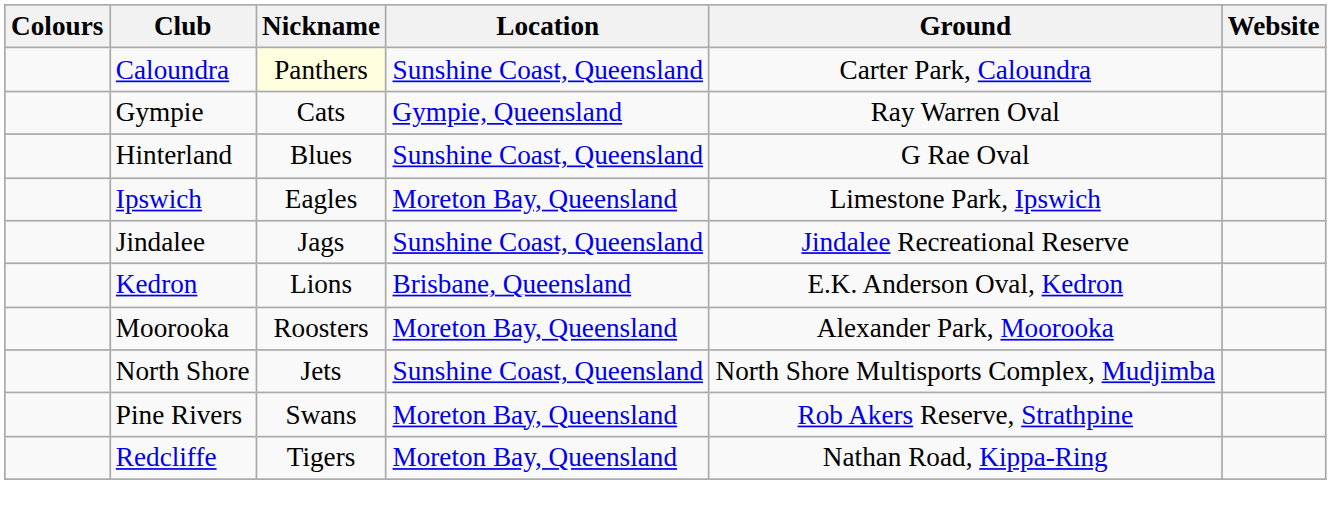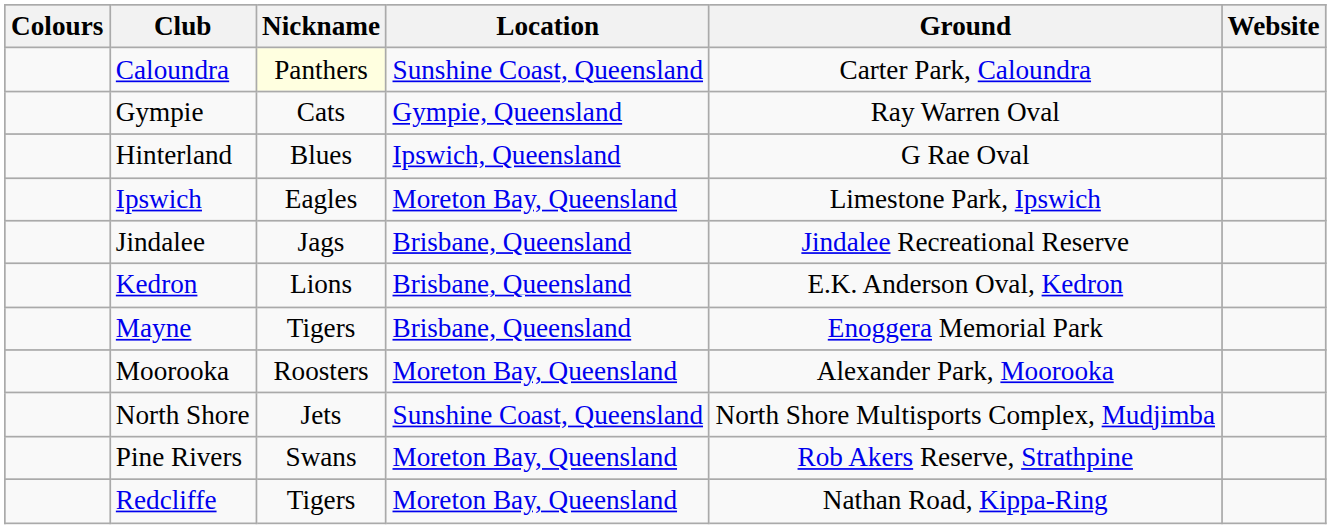 <table class="wikitable sortable">
 <tr>
 <th>Colours</th>
 <th>Club</th>
 <th>Nickname</th>
 <th>Location</th>
 <th>Ground</th>
 <th>Website</th>
 </tr>
 <tr>
 <td style="text-align:center;"></td>
 <td><a href='#'>Caloundra</a></td>
 <td style="background: lightyellow; text-align:center;">Panthers</td>
 <td><a href='#'>Sunshine Coast, Queensland</a></td>
 <td style="text-align:center;">Carter Park, <a href='#'>Caloundra</a></td>
 <td></td>
 </tr>
 <tr>
 <td></td>
 <td>Gympie</td>
 <td style="text-align:center;">Cats</td>
 <td><a href='#'>Gympie, Queensland</a></td>
 <td style="text-align:center;">Ray Warren Oval</td>
 <td></td>
 </tr>
 <tr>
 <td style="text-align:center;"></td>
 <td>Hinterland</td>
 <td style="text-align:center;">Blues</td>
-<td><a href='#'>Sunshine Coast, Queensland</a></td>
+<td><a href='#'>Ipswich, Queensland</a></td>
 <td style="text-align:center;">G Rae Oval</td>
 <td></td>
 </tr>
 <tr>
 <td style="text-align:center;"></td>
 <td><a href='#'>Ipswich</a></td>
 <td style="text-align:center;">Eagles</td>
 <td><a href='#'>Moreton Bay, Queensland</a></td>
 <td style="text-align:center;">Limestone Park, <a href='#'>Ipswich</a></td>
 <td></td>
 </tr>
 <tr>
 <td style="text-align:center;"></td>
 <td>Jindalee</td>
 <td style="text-align:center;">Jags</td>
-<td><a href='#'>Sunshine Coast, Queensland</a></td>
+<td><a href='#'>Brisbane, Queensland</a></td>
 <td style="text-align:center;"><a href='#'>Jindalee</a> Recreational Reserve</td>
 <td></td>
 </tr>
 <tr>
 <td style="text-align:center;"></td>
 <td><a href='#'>Kedron</a></td>
 <td style="text-align:center;">Lions</td>
 <td><a href='#'>Brisbane, Queensland</a></td>
 <td style="text-align:center;">E.K. Anderson Oval, <a href='#'>Kedron</a></td>
+<td></td>
+</tr>
+<tr>
+<td style="text-align:center;"></td>
+<td><a href='#'>Mayne</a></td>
+<td style="text-align:center;">Tigers</td>
+<td><a href='#'>Brisbane, Queensland</a></td>
+<td style="text-align:center;"><a href='#'>Enoggera</a> Memorial Park</td>
 <td></td>
 </tr>
 <tr>
 <td style="text-align:center;"></td>
 <td>Moorooka</td>
 <td style="text-align:center;">Roosters</td>
 <td><a href='#'>Moreton Bay, Queensland</a></td>
 <td style="text-align:center;">Alexander Park, <a href='#'>Moorooka</a></td>
 <td></td>
 </tr>
 <tr>
 <td style="text-align:center;"></td>
 <td>North Shore</td>
 <td style="text-align:center;">Jets</td>
 <td><a href='#'>Sunshine Coast, Queensland</a></td>
 <td style="text-align:center;">North Shore Multisports Complex, <a href='#'>Mudjimba</a></td>
 <td></td>
 </tr>
 <tr>
 <td style="text-align:center;"></td>
 <td>Pine Rivers</td>
 <td style="text-align:center;">Swans</td>
 <td><a href='#'>Moreton Bay, Queensland</a></td>
 <td style="text-align:center;"><a href='#'>Rob Akers</a> Reserve, <a href='#'>Strathpine</a></td>
 <td></td>
 </tr>
 <tr>
 <td style="text-align:center;"></td>
 <td><a href='#'>Redcliffe</a></td>
 <td style="text-align:center;">Tigers</td>
 <td><a href='#'>Moreton Bay, Queensland</a></td>
 <td style="text-align:center;">Nathan Road, <a href='#'>Kippa-Ring</a></td>
 <td></td>
 </tr>
 </table>
